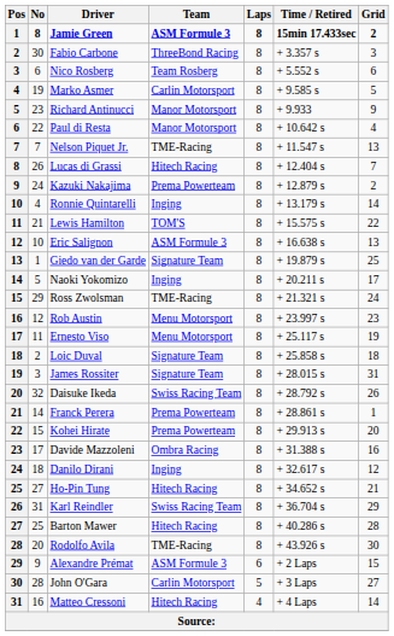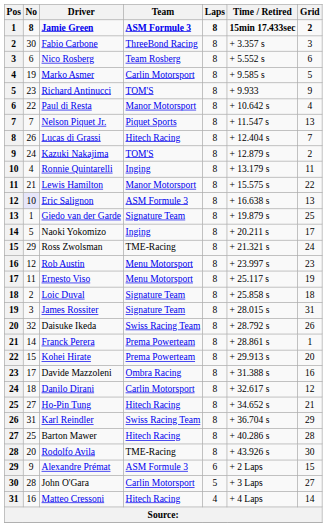 <table class="wikitable" style="font-size: 85%;">
 <tr>
 <th>Pos</th>
 <th>No</th>
 <th>Driver</th>
 <th>Team</th>
 <th>Laps</th>
 <th>Time / Retired</th>
 <th>Grid</th>
 </tr>
 <tr>
 <th>1</th>
 <td align=center><strong>8</strong></td>
 <td><strong> <a href='#'>Jamie Green</a></strong></td>
 <td><strong><a href='#'>ASM Formule 3</a></strong></td>
 <td align=center><strong>8</strong></td>
 <td><strong>15min 17.433sec</strong></td>
 <td align=center><strong>2</strong></td>
 </tr>
 <tr>
 <th>2</th>
 <td align=center>30</td>
 <td> <a href='#'>Fabio Carbone</a></td>
 <td><a href='#'>ThreeBond Racing</a></td>
 <td align=center>8</td>
 <td>+ 3.357 s</td>
 <td align=center>3</td>
 </tr>
 <tr>
 <th>3</th>
 <td align=center>6</td>
 <td> <a href='#'>Nico Rosberg</a></td>
 <td><a href='#'>Team Rosberg</a></td>
 <td align=center>8</td>
 <td>+ 5.552 s</td>
 <td align=center>6</td>
 </tr>
 <tr>
 <th>4</th>
 <td align=center>19</td>
 <td> <a href='#'>Marko Asmer</a></td>
 <td><a href='#'>Carlin Motorsport</a></td>
 <td align=center>8</td>
 <td>+ 9.585 s</td>
 <td align=center>5</td>
 </tr>
 <tr>
 <th>5</th>
 <td align=center>23</td>
 <td> <a href='#'>Richard Antinucci</a></td>
-<td><a href='#'>Manor Motorsport</a></td>
+<td><a href='#'>TOM'S</a></td>
 <td align=center>8</td>
 <td>+ 9.933</td>
 <td align=center>9</td>
 </tr>
 <tr>
 <th>6</th>
 <td align=center>22</td>
 <td> <a href='#'>Paul di Resta</a></td>
 <td><a href='#'>Manor Motorsport</a></td>
 <td align=center>8</td>
 <td>+ 10.642 s</td>
 <td align=center>4</td>
 </tr>
 <tr>
 <th>7</th>
 <td align=center>7</td>
 <td> <a href='#'>Nelson Piquet Jr.</a></td>
-<td>TME-Racing</td>
+<td><a href='#'>Piquet Sports</a></td>
 <td align=center>8</td>
 <td>+ 11.547 s</td>
 <td align=center>13</td>
 </tr>
 <tr>
 <th>8</th>
 <td align=center>26</td>
 <td> <a href='#'>Lucas di Grassi</a></td>
 <td><a href='#'>Hitech Racing</a></td>
 <td align=center>8</td>
 <td>+ 12.404 s</td>
 <td align=center>7</td>
 </tr>
 <tr>
 <th>9</th>
 <td align=center>24</td>
 <td> <a href='#'>Kazuki Nakajima</a></td>
-<td><a href='#'>Prema Powerteam</a></td>
+<td><a href='#'>TOM'S</a></td>
 <td align=center>8</td>
 <td>+ 12.879 s</td>
 <td align=center>2</td>
 </tr>
 <tr>
 <th>10</th>
 <td align=center>4</td>
 <td> <a href='#'>Ronnie Quintarelli</a></td>
 <td><a href='#'>Inging</a></td>
 <td align=center>8</td>
 <td>+ 13.179 s</td>
-<td align=center>14</td>
+<td align=center>11</td>
 </tr>
 <tr>
 <th>11</th>
 <td align=center>21</td>
 <td> <a href='#'>Lewis Hamilton</a></td>
-<td><a href='#'>TOM'S</a></td>
+<td><a href='#'>Manor Motorsport</a></td>
 <td align=center>8</td>
 <td>+ 15.575 s</td>
 <td align=center>22</td>
 </tr>
 <tr>
 <th>12</th>
-<td align=center>10</td>
+<td align=center style="background: lavender;">10</td>
 <td> <a href='#'>Eric Salignon</a></td>
 <td><a href='#'>ASM Formule 3</a></td>
 <td align=center>8</td>
 <td>+ 16.638 s</td>
 <td align=center>13</td>
 </tr>
 <tr>
 <th>13</th>
 <td align=center>1</td>
 <td> <a href='#'>Giedo van der Garde</a></td>
 <td><a href='#'>Signature Team</a></td>
 <td align=center>8</td>
 <td>+ 19.879 s</td>
 <td align=center>25</td>
 </tr>
 <tr>
 <th>14</th>
 <td align=center>5</td>
 <td> Naoki Yokomizo</td>
 <td><a href='#'>Inging</a></td>
 <td align=center>8</td>
 <td>+ 20.211 s</td>
 <td align=center>17</td>
 </tr>
 <tr>
 <th>15</th>
 <td align=center>29</td>
 <td> Ross Zwolsman</td>
 <td>TME-Racing</td>
 <td align=center>8</td>
 <td>+ 21.321 s</td>
 <td align=center>24</td>
 </tr>
 <tr>
 <th>16</th>
 <td align=center>12</td>
 <td> <a href='#'>Rob Austin</a></td>
 <td><a href='#'>Menu Motorsport</a></td>
 <td align=center>8</td>
 <td>+ 23.997 s</td>
 <td align=center>23</td>
 </tr>
 <tr>
 <th>17</th>
 <td align=center>11</td>
 <td> <a href='#'>Ernesto Viso</a></td>
 <td><a href='#'>Menu Motorsport</a></td>
 <td align=center>8</td>
 <td>+ 25.117 s</td>
 <td align=center>19</td>
 </tr>
 <tr>
 <th>18</th>
 <td align=center>2</td>
 <td> <a href='#'>Loic Duval</a></td>
 <td><a href='#'>Signature Team</a></td>
 <td align=center>8</td>
 <td>+ 25.858 s</td>
 <td align=center>18</td>
 </tr>
 <tr>
 <th>19</th>
 <td align=center>3</td>
 <td> <a href='#'>James Rossiter</a></td>
 <td><a href='#'>Signature Team</a></td>
 <td align=center>8</td>
 <td>+ 28.015 s</td>
 <td align=center>31</td>
 </tr>
 <tr>
 <th>20</th>
 <td align=center>32</td>
 <td> Daisuke Ikeda</td>
 <td><a href='#'>Swiss Racing Team</a></td>
 <td align=center>8</td>
 <td>+ 28.792 s</td>
 <td align=center>26</td>
 </tr>
 <tr>
 <th>21</th>
 <td align=center>14</td>
 <td> <a href='#'>Franck Perera</a></td>
 <td><a href='#'>Prema Powerteam</a></td>
 <td align=center>8</td>
 <td>+ 28.861 s</td>
 <td align=center>1</td>
 </tr>
 <tr>
 <th>22</th>
 <td align=center>15</td>
 <td> <a href='#'>Kohei Hirate</a></td>
 <td><a href='#'>Prema Powerteam</a></td>
 <td align=center>8</td>
 <td>+ 29.913 s</td>
 <td align=center>20</td>
 </tr>
 <tr>
 <th>23</th>
 <td align=center>17</td>
 <td> Davide Mazzoleni</td>
 <td><a href='#'>Ombra Racing</a></td>
 <td align=center>8</td>
 <td>+ 31.388 s</td>
 <td align=center>16</td>
 </tr>
 <tr>
 <th>24</th>
 <td align=center>18</td>
 <td> <a href='#'>Danilo Dirani</a></td>
-<td><a href='#'>Inging</a></td>
+<td><a href='#'>Carlin Motorsport</a></td>
 <td align=center>8</td>
 <td>+ 32.617 s</td>
 <td align=center>12</td>
 </tr>
 <tr>
 <th>25</th>
 <td align=center>27</td>
 <td> <a href='#'>Ho-Pin Tung</a></td>
 <td><a href='#'>Hitech Racing</a></td>
 <td align=center>8</td>
 <td>+ 34.652 s</td>
 <td align=center>21</td>
 </tr>
 <tr>
 <th>26</th>
 <td align=center>31</td>
 <td> <a href='#'>Karl Reindler</a></td>
 <td><a href='#'>Swiss Racing Team</a></td>
 <td align=center>8</td>
 <td>+ 36.704 s</td>
 <td align=center>29</td>
 </tr>
 <tr>
 <th>27</th>
 <td align=center>25</td>
 <td> Barton Mawer</td>
 <td><a href='#'>Hitech Racing</a></td>
 <td align=center>8</td>
 <td>+ 40.286 s</td>
 <td align=center>28</td>
 </tr>
 <tr>
 <th>28</th>
 <td align=center>20</td>
 <td> <a href='#'>Rodolfo Avila</a></td>
 <td>TME-Racing</td>
 <td align=center>8</td>
 <td>+ 43.926 s</td>
 <td align=center>30</td>
 </tr>
 <tr>
 <th>29</th>
 <td align=center>9</td>
 <td> <a href='#'>Alexandre Prémat</a></td>
 <td><a href='#'>ASM Formule 3</a></td>
 <td align=center>6</td>
 <td>+ 2 Laps</td>
 <td align=center>15</td>
 </tr>
 <tr>
 <th>30</th>
 <td align=center>28</td>
 <td> John O'Gara</td>
 <td><a href='#'>Carlin Motorsport</a></td>
 <td align=center>5</td>
 <td>+ 3 Laps</td>
 <td align=center>27</td>
 </tr>
 <tr>
 <th>31</th>
 <td align=center>16</td>
 <td> <a href='#'>Matteo Cressoni</a></td>
 <td><a href='#'>Hitech Racing</a></td>
 <td align=center>4</td>
 <td>+ 4 Laps</td>
 <td align=center>14</td>
 </tr>
 <tr>
 <th colspan=7>Source: </th>
 </tr>
 <tr>
 </tr>
 </table>
